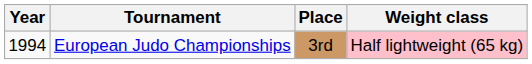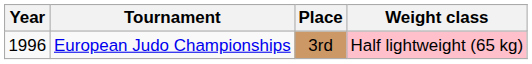 <table class=wikitable>
 <tr>
 <th>Year</th>
 <th>Tournament</th>
 <th>Place</th>
 <th>Weight class</th>
 </tr>
 <tr>
-<td>1994</td>
+<td>1996</td>
 <td><a href='#'>European Judo Championships</a></td>
 <td bgcolor="cc9966" align="center">3rd</td>
 <td style="background: pink;">Half lightweight (65 kg)</td>
 </tr>
 </table>
